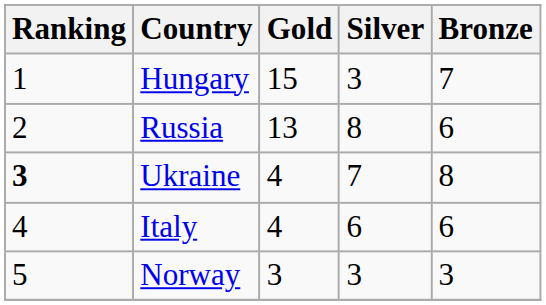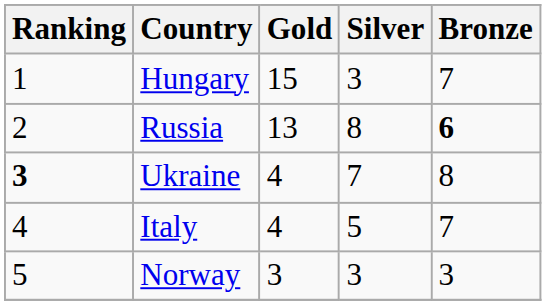 <table class="wikitable">
 <tr>
 <th>Ranking</th>
 <th>Country</th>
 <th>Gold </th>
 <th>Silver </th>
 <th>Bronze </th>
 </tr>
 <tr>
 <td>1</td>
 <td> <a href='#'>Hungary</a></td>
 <td>15</td>
 <td>3</td>
 <td>7</td>
 </tr>
 <tr>
 <td>2</td>
 <td> <a href='#'>Russia</a></td>
 <td>13</td>
 <td>8</td>
-<td>6</td>
+<td><strong>6</strong></td>
 </tr>
 <tr>
 <td><strong>3</strong></td>
 <td> <a href='#'>Ukraine</a></td>
 <td>4</td>
 <td>7</td>
 <td>8</td>
 </tr>
 <tr>
 <td>4</td>
 <td> <a href='#'>Italy</a></td>
 <td>4</td>
-<td>6</td>
-<td>6</td>
+<td>5</td>
+<td>7</td>
 </tr>
 <tr>
 <td>5</td>
 <td> <a href='#'>Norway</a></td>
 <td>3</td>
 <td>3</td>
 <td>3</td>
 </tr>
 <tr>
 </tr>
 </table>
